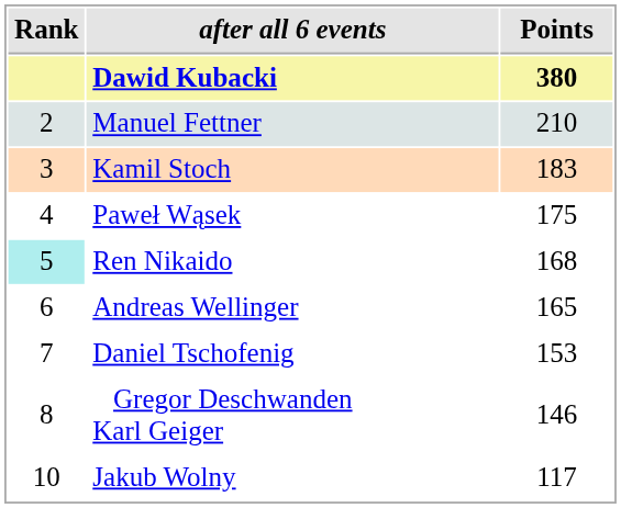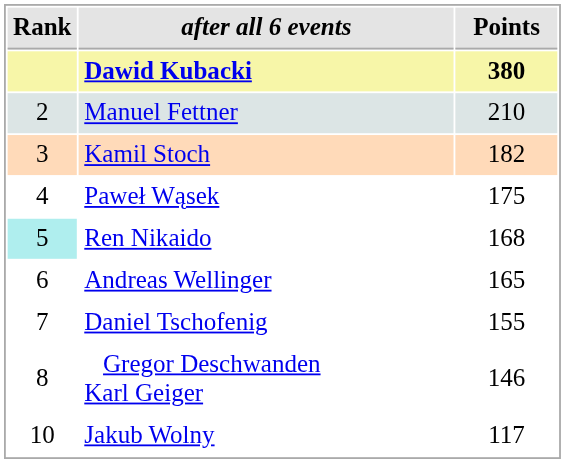 <table cellspacing="1" cellpadding="3" style="border:1px solid #AAAAAA;font-size:86%">
 <tr style="background-color: #E4E4E4;">
 <th style="border-bottom:1px solid #AAAAAA; width: 10px;">Rank</th>
 <th style="border-bottom:1px solid #AAAAAA; width: 200px;"><em>after all 6 events</em></th>
 <th style="border-bottom:1px solid #AAAAAA; width: 50px;">Points</th>
 </tr>
 <tr style="background:#f7f6a8;">
 <td align=center></td>
 <td> <strong><a href='#'>Dawid Kubacki</a></strong></td>
 <td align=center><strong>380</strong></td>
 </tr>
 <tr style="background:#dce5e5;">
 <td align=center>2</td>
 <td> <a href='#'>Manuel Fettner</a></td>
 <td align=center>210</td>
 </tr>
 <tr style="background:#ffdab9;">
 <td align=center>3</td>
 <td> <a href='#'>Kamil Stoch</a></td>
-<td align=center>183</td>
+<td align=center>182</td>
 </tr>
 <tr>
 <td align=center>4</td>
 <td> <a href='#'>Paweł Wąsek</a></td>
 <td align=center>175</td>
 </tr>
 <tr>
 <td align=center style="background: paleturquoise;">5</td>
 <td> <a href='#'>Ren Nikaido</a></td>
 <td align=center>168</td>
 </tr>
 <tr>
 <td align=center>6</td>
 <td> <a href='#'>Andreas Wellinger</a></td>
 <td align=center>165</td>
 </tr>
 <tr>
 <td align=center>7</td>
 <td> <a href='#'>Daniel Tschofenig</a></td>
-<td align=center>153</td>
+<td align=center>155</td>
 </tr>
 <tr>
 <td align=center>8</td>
 <td>   <a href='#'>Gregor Deschwanden</a><br> <a href='#'>Karl Geiger</a></td>
 <td align=center>146</td>
 </tr>
 <tr>
 <td align=center>10</td>
 <td> <a href='#'>Jakub Wolny</a></td>
 <td align=center>117</td>
 </tr>
 </table>
